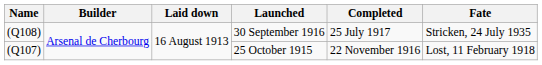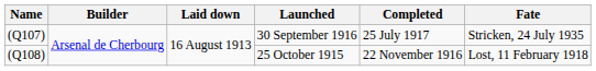 <table class="wikitable nowraplinks">
 <tr>
 <th>Name</th>
 <th>Builder</th>
 <th>Laid down</th>
 <th>Launched</th>
 <th>Completed</th>
 <th>Fate</th>
 </tr>
 <tr>
-<td> (Q108)</td>
+<td> (Q107)</td>
 <td rowspan=2><a href='#'>Arsenal de Cherbourg</a></td>
 <td rowspan=2>16 August 1913</td>
 <td>30 September 1916</td>
 <td>25 July 1917</td>
 <td>Stricken, 24 July 1935</td>
 </tr>
 <tr>
-<td> (Q107)</td>
+<td> (Q108)</td>
 <td>25 October 1915</td>
 <td>22 November 1916</td>
 <td>Lost, 11 February 1918</td>
 </tr>
 </table>
